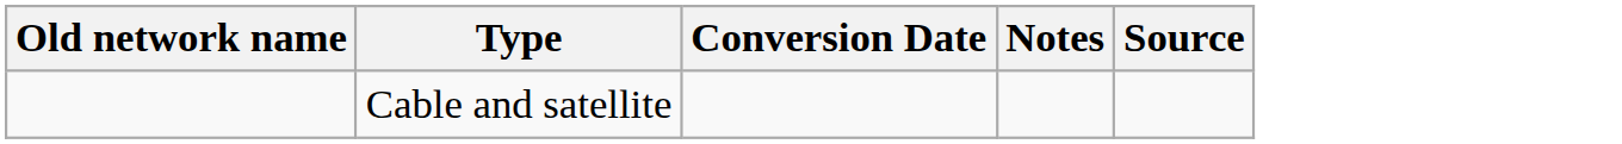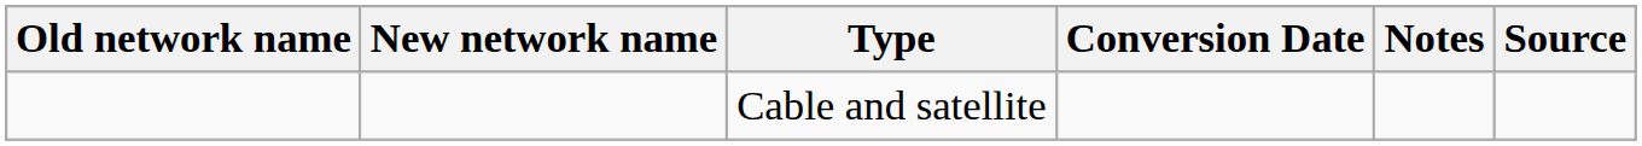 <table class="wikitable">
 <tr>
 <th>Old network name</th>
+<th>New network name</th>
 <th>Type</th>
 <th>Conversion Date</th>
 <th>Notes</th>
 <th>Source</th>
 </tr>
 <tr>
 <td></td>
+<td></td>
 <td>Cable and satellite</td>
 <td></td>
 <td></td>
 <td></td>
 </tr>
 </table>
